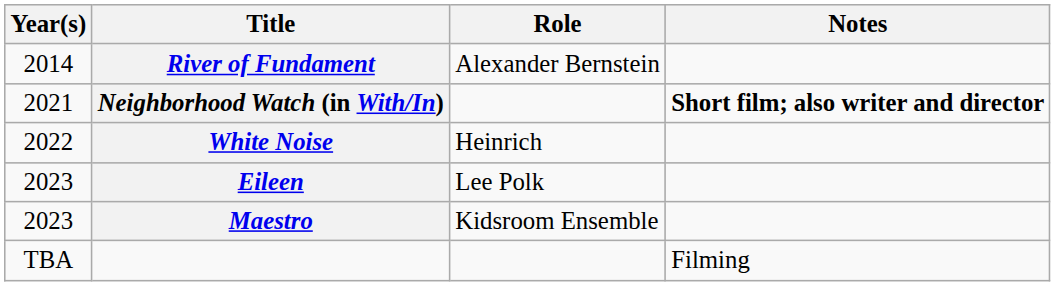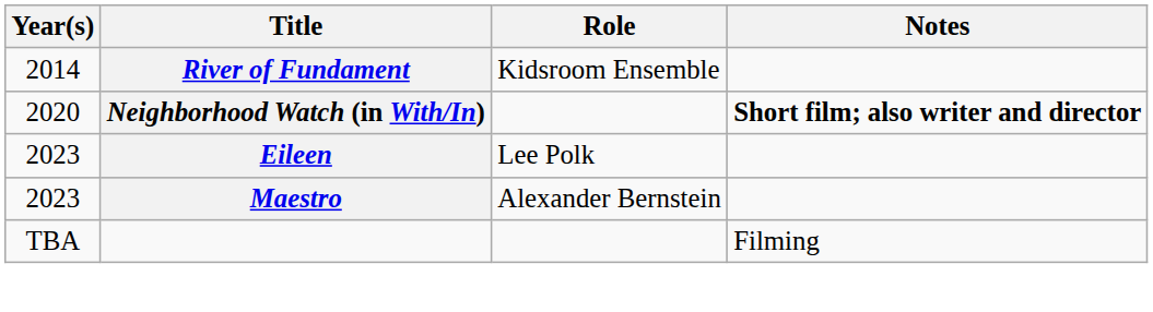 <table class="wikitable plainrowheaders sortable">
 <tr>
 <th>Year(s)</th>
 <th>Title</th>
 <th>Role</th>
 <th class="unsortable">Notes</th>
 </tr>
 <tr>
 <td style="text-align:center;">2014</td>
 <th scope=row><em><a href='#'>River of Fundament</a></em></th>
-<td>Alexander Bernstein</td>
+<td>Kidsroom Ensemble</td>
 <td></td>
 </tr>
 <tr>
-<td style="text-align:center;">2021</td>
+<td style="text-align:center;">2020</td>
 <th scope=row><em>Neighborhood Watch</em> (in <em><a href='#'>With/In</a></em>)</th>
 <td></td>
 <td><strong>Short film; also writer and director</strong></td>
-</tr>
-<tr>
-<td style="text-align:center;">2022</td>
-<th scope=row><em><a href='#'>White Noise</a></em></th>
-<td>Heinrich</td>
-<td></td>
 </tr>
 <tr>
 <td style="text-align:center;">2023</td>
 <th scope=row><em><a href='#'>Eileen</a></em></th>
 <td>Lee Polk</td>
 <td></td>
 </tr>
 <tr>
 <td style="text-align:center;">2023</td>
 <th scope=row><em><a href='#'>Maestro</a></em></th>
-<td>Kidsroom Ensemble</td>
+<td>Alexander Bernstein</td>
 <td></td>
 </tr>
 <tr>
 <td style="text-align:center;">TBA</td>
 <td></td>
 <td></td>
 <td>Filming</td>
 </tr>
 </table>
